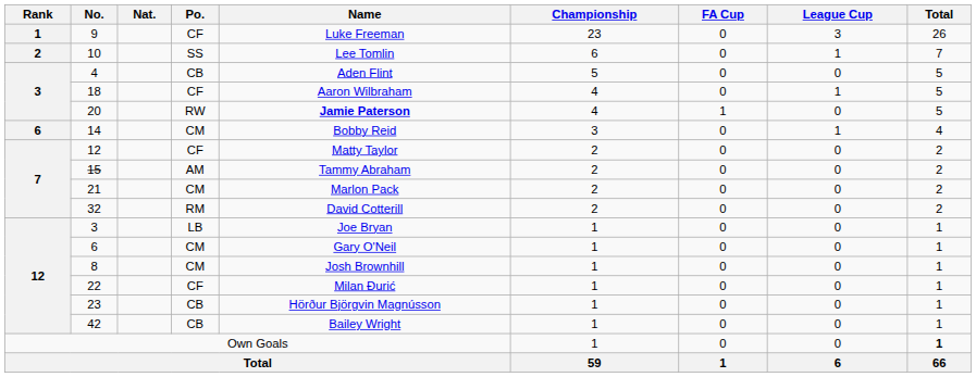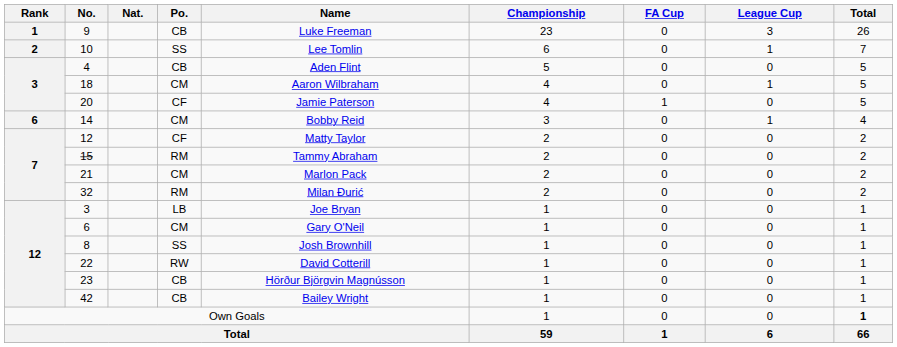 <table class="wikitable" style="text-align:center; font-size:95%; width:95%;">
 <tr>
 <th>Rank</th>
 <th>No.</th>
 <th>Nat.</th>
 <th>Po.</th>
 <th>Name</th>
 <th><a href='#'>Championship</a></th>
 <th><a href='#'>FA Cup</a></th>
 <th><a href='#'>League Cup</a></th>
 <th>Total</th>
 </tr>
 <tr>
 <th rowspan=1>1</th>
 <td>9</td>
 <td></td>
-<td>CF</td>
+<td>CB</td>
 <td><a href='#'>Luke Freeman</a></td>
 <td>23</td>
 <td>0</td>
 <td>3</td>
 <td>26</td>
 </tr>
 <tr>
 <th rowspan=1>2</th>
 <td>10</td>
 <td></td>
 <td>SS</td>
 <td><a href='#'>Lee Tomlin</a></td>
 <td>6</td>
 <td>0</td>
 <td>1</td>
 <td>7</td>
 </tr>
 <tr>
 <th rowspan=3>3</th>
 <td>4</td>
 <td></td>
 <td>CB</td>
 <td><a href='#'>Aden Flint</a></td>
 <td>5</td>
 <td>0</td>
 <td>0</td>
 <td>5</td>
 </tr>
 <tr>
 <td>18</td>
 <td></td>
-<td>CF</td>
+<td>CM</td>
 <td><a href='#'>Aaron Wilbraham</a></td>
 <td>4</td>
 <td>0</td>
 <td>1</td>
 <td>5</td>
 </tr>
 <tr>
 <td>20</td>
 <td></td>
-<td>RW</td>
-<td><strong><a href='#'>Jamie Paterson</a></strong></td>
+<td>CF</td>
+<td><a href='#'>Jamie Paterson</a></td>
 <td>4</td>
 <td>1</td>
 <td>0</td>
 <td>5</td>
 </tr>
 <tr>
 <th rowspan=1>6</th>
 <td>14</td>
 <td></td>
 <td>CM</td>
 <td><a href='#'>Bobby Reid</a></td>
 <td>3</td>
 <td>0</td>
 <td>1</td>
 <td>4</td>
 </tr>
 <tr>
 <th rowspan=4>7</th>
 <td>12</td>
 <td></td>
 <td>CF</td>
 <td><a href='#'>Matty Taylor</a></td>
 <td>2</td>
 <td>0</td>
 <td>0</td>
 <td>2</td>
 </tr>
 <tr>
 <td><s>15</s></td>
 <td></td>
-<td>AM</td>
+<td>RM</td>
 <td><a href='#'>Tammy Abraham</a></td>
 <td>2</td>
 <td>0</td>
 <td>0</td>
 <td>2</td>
 </tr>
 <tr>
 <td>21</td>
 <td></td>
 <td>CM</td>
 <td><a href='#'>Marlon Pack</a></td>
 <td>2</td>
 <td>0</td>
 <td>0</td>
 <td>2</td>
 </tr>
 <tr>
 <td>32</td>
 <td></td>
 <td>RM</td>
-<td><a href='#'>David Cotterill</a></td>
+<td><a href='#'>Milan Đurić</a></td>
 <td>2</td>
 <td>0</td>
 <td>0</td>
 <td>2</td>
 </tr>
 <tr>
 <th rowspan=6>12</th>
 <td>3</td>
 <td></td>
 <td>LB</td>
 <td><a href='#'>Joe Bryan</a></td>
 <td>1</td>
 <td>0</td>
 <td>0</td>
 <td>1</td>
 </tr>
 <tr>
 <td>6</td>
 <td></td>
 <td>CM</td>
 <td><a href='#'>Gary O'Neil</a></td>
 <td>1</td>
 <td>0</td>
 <td>0</td>
 <td>1</td>
 </tr>
 <tr>
 <td>8</td>
 <td></td>
-<td>CM</td>
+<td>SS</td>
 <td><a href='#'>Josh Brownhill</a></td>
 <td>1</td>
 <td>0</td>
 <td>0</td>
 <td>1</td>
 </tr>
 <tr>
 <td>22</td>
 <td></td>
-<td>CF</td>
-<td><a href='#'>Milan Đurić</a></td>
+<td>RW</td>
+<td><a href='#'>David Cotterill</a></td>
 <td>1</td>
 <td>0</td>
 <td>0</td>
 <td>1</td>
 </tr>
 <tr>
 <td>23</td>
 <td></td>
 <td>CB</td>
 <td><a href='#'>Hörður Björgvin Magnússon</a></td>
 <td>1</td>
 <td>0</td>
 <td>0</td>
 <td>1</td>
 </tr>
 <tr>
 <td>42</td>
 <td></td>
 <td>CB</td>
 <td><a href='#'>Bailey Wright</a></td>
 <td>1</td>
 <td>0</td>
 <td>0</td>
 <td>1</td>
 </tr>
 <tr>
 <td colspan=5>Own Goals</td>
 <td>1</td>
 <td>0</td>
 <td>0</td>
 <td><strong>1</strong></td>
 </tr>
 <tr>
 <th colspan=5>Total</th>
 <th>59</th>
 <th>1</th>
 <th>6</th>
 <th>66</th>
 </tr>
 </table>
